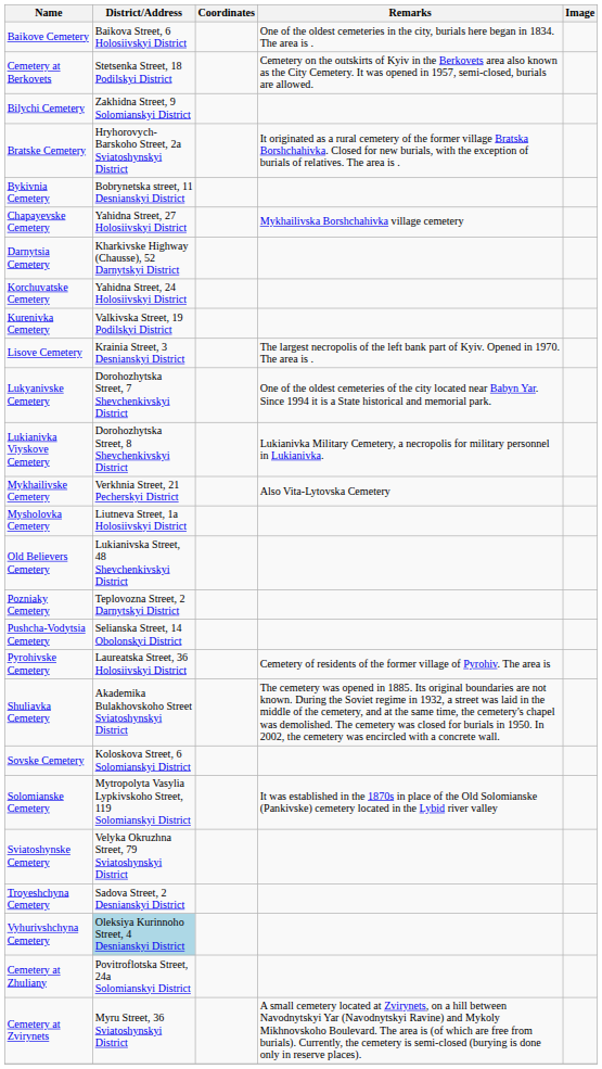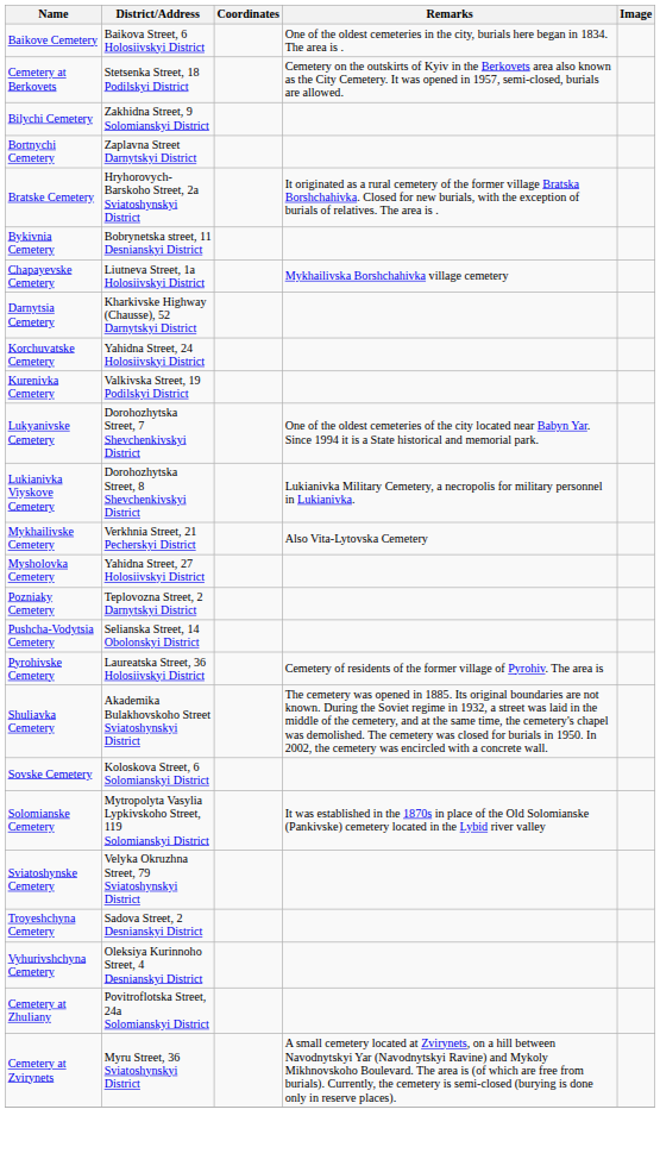 <table class="wikitable sortable">
 <tr>
 <th>Name</th>
 <th>District/Address</th>
 <th>Coordinates</th>
 <th>Remarks</th>
 <th>Image</th>
 </tr>
 <tr>
 <td><a href='#'>Baikove Cemetery</a></td>
 <td>Baikova Street, 6<br><a href='#'>Holosiivskyi District</a></td>
 <td></td>
 <td>One of the oldest cemeteries in the city, burials here began in 1834. The area is .</td>
 <td></td>
 </tr>
 <tr>
 <td><a href='#'>Cemetery at Berkovets</a></td>
 <td>Stetsenka Street, 18<br><a href='#'>Podilskyi District</a></td>
 <td></td>
 <td>Cemetery on the outskirts of Kyiv in the <a href='#'>Berkovets</a> area also known as the City Cemetery. It was opened in 1957, semi-closed, burials are allowed.</td>
 <td></td>
 </tr>
 <tr>
 <td><a href='#'>Bilychi Cemetery</a></td>
 <td>Zakhidna Street, 9<br><a href='#'>Solomianskyi District</a></td>
 <td></td>
 <td></td>
 <td></td>
 </tr>
 <tr>
+<td><a href='#'>Bortnychi Cemetery</a></td>
+<td>Zaplavna Street<br><a href='#'>Darnytskyi District</a></td>
+<td></td>
+<td></td>
+<td></td>
+</tr>
+<tr>
 <td><a href='#'>Bratske Cemetery</a></td>
 <td>Hryhorovych-Barskoho Street, 2a<br><a href='#'>Sviatoshynskyi District</a></td>
 <td></td>
 <td>It originated as a rural cemetery of the former village <a href='#'>Bratska Borshchahivka</a>. Closed for new burials, with the exception of burials of relatives. The area is .</td>
 <td></td>
 </tr>
 <tr>
 <td><a href='#'>Bykivnia Cemetery</a></td>
 <td>Bobrynetska street, 11<br><a href='#'>Desnianskyi District</a></td>
 <td></td>
 <td></td>
 <td></td>
 </tr>
 <tr>
 <td><a href='#'>Chapayevske Cemetery</a></td>
-<td>Yahidna Street, 27<br><a href='#'>Holosiivskyi District</a></td>
+<td>Liutneva Street, 1a<br><a href='#'>Holosiivskyi District</a></td>
 <td></td>
 <td><a href='#'>Mykhailivska Borshchahivka</a> village cemetery</td>
 <td></td>
 </tr>
 <tr>
 <td><a href='#'>Darnytsia Cemetery</a></td>
 <td>Kharkivske Highway (Chausse), 52<br><a href='#'>Darnytskyi District</a></td>
 <td></td>
 <td></td>
 <td></td>
 </tr>
 <tr>
 <td><a href='#'>Korchuvatske Cemetery</a></td>
 <td>Yahidna Street, 24<br><a href='#'>Holosiivskyi District</a></td>
 <td></td>
 <td></td>
 <td></td>
 </tr>
 <tr>
 <td><a href='#'>Kurenivka Cemetery</a></td>
 <td>Valkivska Street, 19<br><a href='#'>Podilskyi District</a></td>
 <td></td>
 <td></td>
 <td></td>
 </tr>
 <tr>
-<td><a href='#'>Lisove Cemetery</a></td>
-<td>Krainia Street, 3<br><a href='#'>Desnianskyi District</a></td>
-<td></td>
-<td>The largest necropolis of the left bank part of Kyiv. Opened in 1970. The area is .</td>
-<td></td>
-</tr>
-<tr>
 <td><a href='#'>Lukyanivske Cemetery</a></td>
 <td>Dorohozhytska Street, 7<br><a href='#'>Shevchenkivskyi District</a></td>
 <td></td>
 <td>One of the oldest cemeteries of the city located near <a href='#'>Babyn Yar</a>. Since 1994 it is a State historical and memorial park.</td>
 <td></td>
 </tr>
 <tr>
 <td><a href='#'>Lukianivka Viyskove Cemetery</a></td>
 <td>Dorohozhytska Street, 8<br><a href='#'>Shevchenkivskyi District</a></td>
 <td></td>
 <td>Lukianivka Military Cemetery, a necropolis for military personnel in <a href='#'>Lukianivka</a>.</td>
 <td></td>
 </tr>
 <tr>
 <td><a href='#'>Mykhailivske Cemetery</a></td>
 <td>Verkhnia Street, 21<br><a href='#'>Pecherskyi District</a></td>
 <td></td>
 <td>Also Vita-Lytovska Cemetery</td>
 <td></td>
 </tr>
 <tr>
 <td><a href='#'>Mysholovka Cemetery</a></td>
-<td>Liutneva Street, 1a<br><a href='#'>Holosiivskyi District</a></td>
-<td></td>
-<td></td>
-<td></td>
-</tr>
-<tr>
-<td><a href='#'>Old Believers Cemetery</a></td>
-<td>Lukianivska Street, 48<br><a href='#'>Shevchenkivskyi District</a></td>
+<td>Yahidna Street, 27<br><a href='#'>Holosiivskyi District</a></td>
 <td></td>
 <td></td>
 <td></td>
 </tr>
 <tr>
 <td><a href='#'>Pozniaky Cemetery</a></td>
 <td>Teplovozna Street, 2<br><a href='#'>Darnytskyi District</a></td>
 <td></td>
 <td></td>
 <td></td>
 </tr>
 <tr>
 <td><a href='#'>Pushcha-Vodytsia Cemetery</a></td>
 <td>Selianska Street, 14<br><a href='#'>Obolonskyi District</a></td>
 <td></td>
 <td></td>
 <td></td>
 </tr>
 <tr>
 <td><a href='#'>Pyrohivske Cemetery</a></td>
 <td>Laureatska Street, 36<br><a href='#'>Holosiivskyi District</a></td>
 <td></td>
 <td>Cemetery of residents of the former village of <a href='#'>Pyrohiv</a>. The area is </td>
 <td></td>
 </tr>
 <tr>
 <td><a href='#'>Shuliavka Cemetery</a></td>
 <td>Akademika Bulakhovskoho Street<br><a href='#'>Sviatoshynskyi District</a></td>
 <td></td>
 <td>The cemetery was opened in 1885. Its original boundaries are not known. During the Soviet regime in 1932, a street was laid in the middle of the cemetery, and at the same time, the cemetery's chapel was demolished. The cemetery was closed for burials in 1950. In 2002, the cemetery was encircled with a concrete wall.</td>
 <td></td>
 </tr>
 <tr>
 <td><a href='#'>Sovske Cemetery</a></td>
 <td>Koloskova Street, 6<br><a href='#'>Solomianskyi District</a></td>
 <td></td>
 <td></td>
 <td></td>
 </tr>
 <tr>
 <td><a href='#'>Solomianske Cemetery</a></td>
 <td>Mytropolyta Vasylia Lypkivskoho Street, 119<br><a href='#'>Solomianskyi District</a></td>
 <td></td>
 <td>It was established in the <a href='#'>1870s</a> in place of the Old Solomianske (Pankivske) cemetery located in the <a href='#'>Lybid</a> river valley</td>
 <td></td>
 </tr>
 <tr>
 <td><a href='#'>Sviatoshynske Cemetery</a></td>
 <td>Velyka Okruzhna Street, 79<br><a href='#'>Sviatoshynskyi District</a></td>
 <td></td>
 <td></td>
 <td></td>
 </tr>
 <tr>
 <td><a href='#'>Troyeshchyna Cemetery</a></td>
 <td>Sadova Street, 2<br><a href='#'>Desnianskyi District</a></td>
 <td></td>
 <td></td>
 <td></td>
 </tr>
 <tr>
 <td><a href='#'>Vyhurivshchyna Cemetery</a></td>
-<td style="background: lightblue;">Oleksiya Kurinnoho Street, 4<br><a href='#'>Desnianskyi District</a></td>
+<td>Oleksiya Kurinnoho Street, 4<br><a href='#'>Desnianskyi District</a></td>
 <td></td>
 <td></td>
 <td></td>
 </tr>
 <tr>
 <td><a href='#'>Cemetery at Zhuliany</a></td>
 <td>Povitroflotska Street, 24a<br><a href='#'>Solomianskyi District</a></td>
 <td></td>
 <td></td>
 <td></td>
 </tr>
 <tr>
 <td><a href='#'>Cemetery at Zvirynets</a></td>
 <td>Myru Street, 36<br><a href='#'>Sviatoshynskyi District</a></td>
 <td></td>
 <td>A small cemetery located at <a href='#'>Zvirynets</a>, on a hill between Navodnytskyi Yar (Navodnytskyi Ravine) and Mykoly Mikhnovskoho Boulevard. The area is  (of which  are free from burials). Currently, the cemetery is semi-closed (burying is done only in reserve places).</td>
 <td></td>
 </tr>
 <tr>
 </tr>
 </table>
